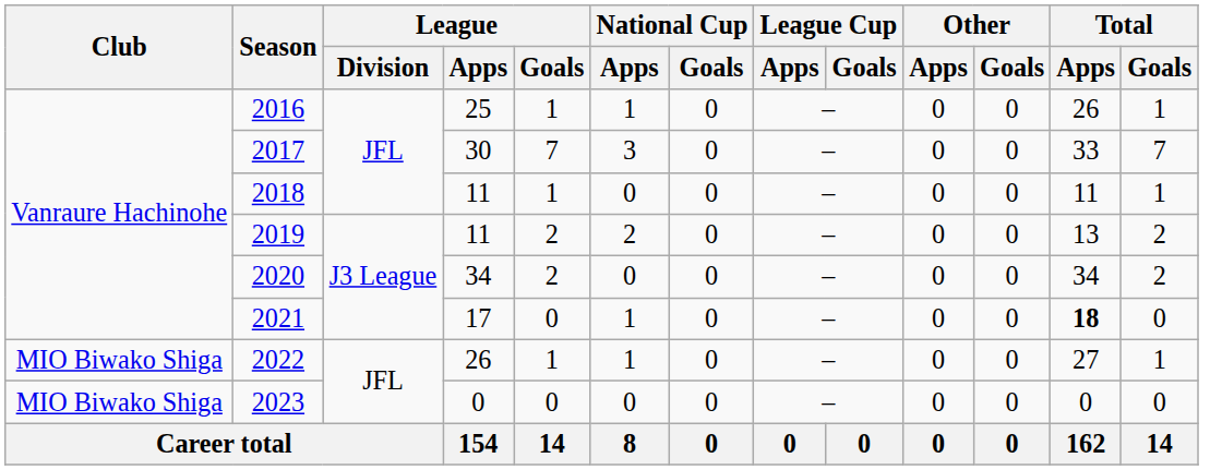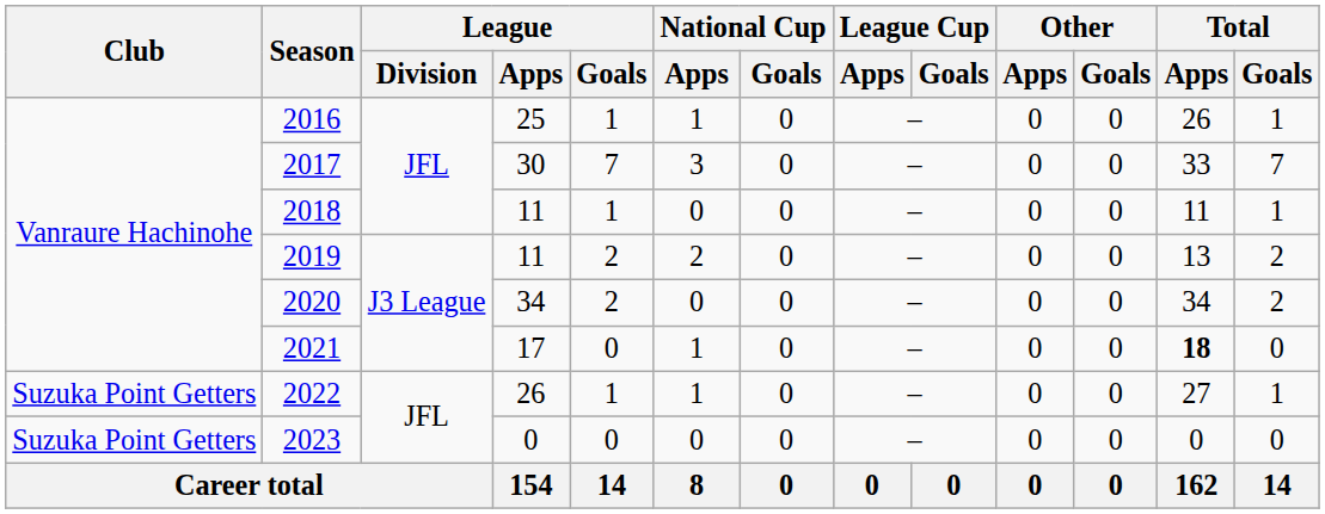 <table class="wikitable" style="text-align: center">
 <tr>
 <th rowspan="2">Club</th>
 <th rowspan="2">Season</th>
 <th colspan="3">League</th>
 <th colspan="2">National Cup</th>
 <th colspan="2">League Cup</th>
 <th colspan="2">Other</th>
 <th colspan="2">Total</th>
 </tr>
 <tr>
 <th>Division</th>
 <th>Apps</th>
 <th>Goals</th>
 <th>Apps</th>
 <th>Goals</th>
 <th>Apps</th>
 <th>Goals</th>
 <th>Apps</th>
 <th>Goals</th>
 <th>Apps</th>
 <th>Goals</th>
 </tr>
 <tr>
 <td rowspan="6"><a href='#'>Vanraure Hachinohe</a></td>
 <td><a href='#'>2016</a></td>
 <td rowspan="3"><a href='#'>JFL</a></td>
 <td>25</td>
 <td>1</td>
 <td>1</td>
 <td>0</td>
 <td colspan="2">–</td>
 <td>0</td>
 <td>0</td>
 <td>26</td>
 <td>1</td>
 </tr>
 <tr>
 <td><a href='#'>2017</a></td>
 <td>30</td>
 <td>7</td>
 <td>3</td>
 <td>0</td>
 <td colspan="2">–</td>
 <td>0</td>
 <td>0</td>
 <td>33</td>
 <td>7</td>
 </tr>
 <tr>
 <td><a href='#'>2018</a></td>
 <td>11</td>
 <td>1</td>
 <td>0</td>
 <td>0</td>
 <td colspan="2">–</td>
 <td>0</td>
 <td>0</td>
 <td>11</td>
 <td>1</td>
 </tr>
 <tr>
 <td><a href='#'>2019</a></td>
 <td rowspan="3"><a href='#'>J3 League</a></td>
 <td>11</td>
 <td>2</td>
 <td>2</td>
 <td>0</td>
 <td colspan="2">–</td>
 <td>0</td>
 <td>0</td>
 <td>13</td>
 <td>2</td>
 </tr>
 <tr>
 <td><a href='#'>2020</a></td>
 <td>34</td>
 <td>2</td>
 <td>0</td>
 <td>0</td>
 <td colspan="2">–</td>
 <td>0</td>
 <td>0</td>
 <td>34</td>
 <td>2</td>
 </tr>
 <tr>
 <td><a href='#'>2021</a></td>
 <td>17</td>
 <td>0</td>
 <td>1</td>
 <td>0</td>
 <td colspan="2">–</td>
 <td>0</td>
 <td>0</td>
 <td><strong>18</strong></td>
 <td>0</td>
 </tr>
 <tr>
-<td><a href='#'>MIO Biwako Shiga</a></td>
+<td><a href='#'>Suzuka Point Getters</a></td>
 <td><a href='#'>2022</a></td>
 <td rowspan="2">JFL</td>
 <td>26</td>
 <td>1</td>
 <td>1</td>
 <td>0</td>
 <td colspan="2">–</td>
 <td>0</td>
 <td>0</td>
 <td>27</td>
 <td>1</td>
 </tr>
 <tr>
-<td><a href='#'>MIO Biwako Shiga</a></td>
+<td><a href='#'>Suzuka Point Getters</a></td>
 <td><a href='#'>2023</a></td>
 <td>0</td>
 <td>0</td>
 <td>0</td>
 <td>0</td>
 <td colspan="2">–</td>
 <td>0</td>
 <td>0</td>
 <td>0</td>
 <td>0</td>
 </tr>
 <tr>
 <th colspan=3>Career total</th>
 <th>154</th>
 <th>14</th>
 <th>8</th>
 <th>0</th>
 <th>0</th>
 <th>0</th>
 <th>0</th>
 <th>0</th>
 <th>162</th>
 <th>14</th>
 </tr>
 </table>
